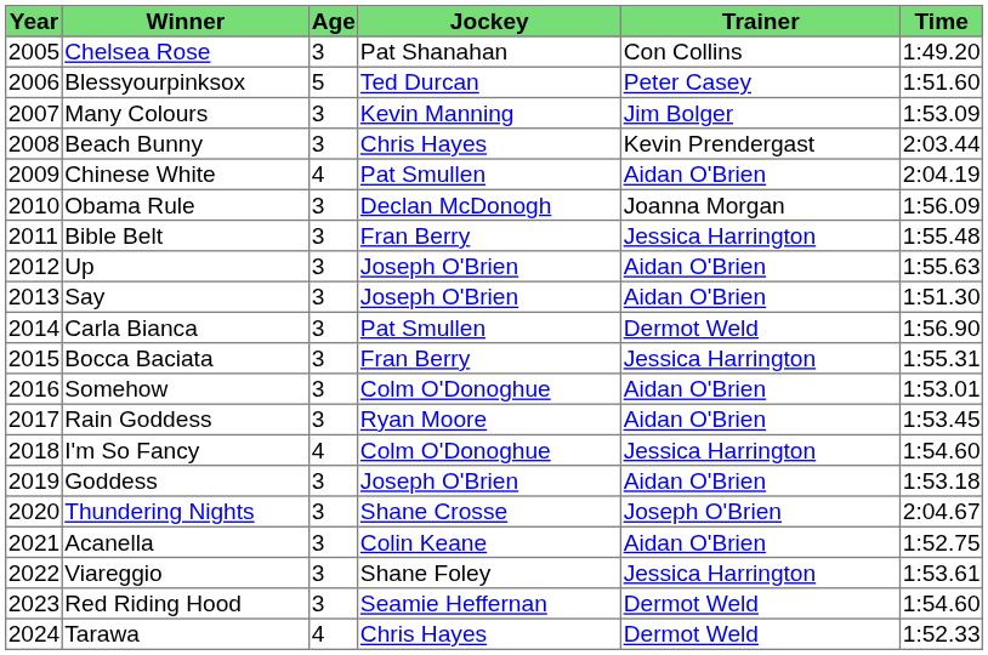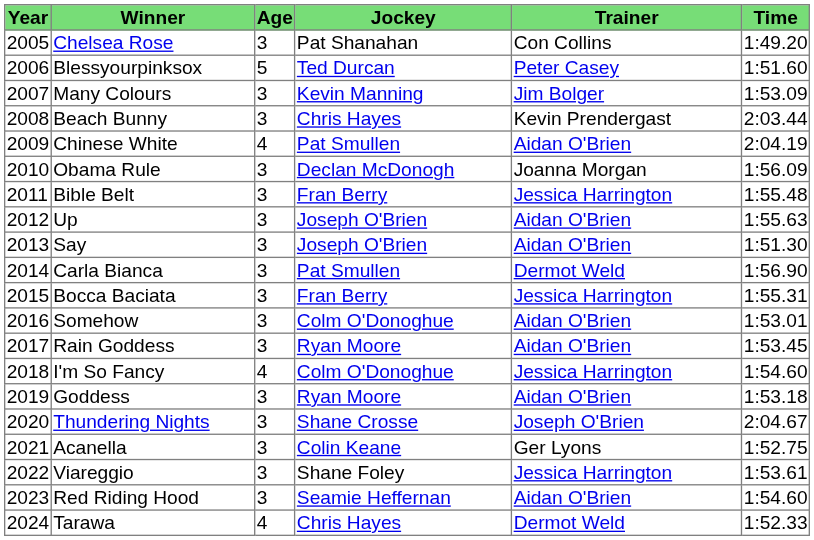 <table class = "sortable" | border="1" style="border-collapse: collapse; font-size:90%">
 <tr bgcolor="#77dd77" align="center">
 <th>Year</th>
 <th>Winner</th>
 <th>Age</th>
 <th>Jockey</th>
 <th>Trainer</th>
 <th>Time</th>
 </tr>
 <tr>
 <td>2005</td>
 <td width=150px><a href='#'>Chelsea Rose</a></td>
 <td>3</td>
 <td width=160px>Pat Shanahan</td>
 <td width=170px>Con Collins</td>
 <td>1:49.20</td>
 </tr>
 <tr>
 <td>2006</td>
 <td>Blessyourpinksox</td>
 <td>5</td>
 <td><a href='#'>Ted Durcan</a></td>
 <td><a href='#'>Peter Casey</a></td>
 <td>1:51.60</td>
 </tr>
 <tr>
 <td>2007</td>
 <td>Many Colours</td>
 <td>3</td>
 <td><a href='#'>Kevin Manning</a></td>
 <td><a href='#'>Jim Bolger</a></td>
 <td>1:53.09</td>
 </tr>
 <tr>
 <td>2008</td>
 <td>Beach Bunny</td>
 <td>3</td>
 <td><a href='#'>Chris Hayes</a></td>
 <td>Kevin Prendergast</td>
 <td>2:03.44</td>
 </tr>
 <tr>
 <td>2009</td>
 <td>Chinese White</td>
 <td>4</td>
 <td><a href='#'>Pat Smullen</a></td>
 <td><a href='#'>Aidan O'Brien</a></td>
 <td>2:04.19</td>
 </tr>
 <tr>
 <td>2010</td>
 <td>Obama Rule</td>
 <td>3</td>
 <td><a href='#'>Declan McDonogh</a></td>
 <td>Joanna Morgan</td>
 <td>1:56.09</td>
 </tr>
 <tr>
 <td>2011</td>
 <td>Bible Belt</td>
 <td>3</td>
 <td><a href='#'>Fran Berry</a></td>
 <td><a href='#'>Jessica Harrington</a></td>
 <td>1:55.48</td>
 </tr>
 <tr>
 <td>2012</td>
 <td>Up</td>
 <td>3</td>
 <td><a href='#'>Joseph O'Brien</a></td>
 <td><a href='#'>Aidan O'Brien</a></td>
 <td>1:55.63</td>
 </tr>
 <tr>
 <td>2013</td>
 <td>Say</td>
 <td>3</td>
 <td><a href='#'>Joseph O'Brien</a></td>
 <td><a href='#'>Aidan O'Brien</a></td>
 <td>1:51.30</td>
 </tr>
 <tr>
 <td>2014</td>
 <td>Carla Bianca</td>
 <td>3</td>
 <td><a href='#'>Pat Smullen</a></td>
 <td><a href='#'>Dermot Weld</a></td>
 <td>1:56.90</td>
 </tr>
 <tr>
 <td>2015</td>
 <td>Bocca Baciata</td>
 <td>3</td>
 <td><a href='#'>Fran Berry</a></td>
 <td><a href='#'>Jessica Harrington</a></td>
 <td>1:55.31</td>
 </tr>
 <tr>
 <td>2016</td>
 <td>Somehow</td>
 <td>3</td>
 <td><a href='#'>Colm O'Donoghue</a></td>
 <td><a href='#'>Aidan O'Brien</a></td>
 <td>1:53.01</td>
 </tr>
 <tr>
 <td>2017</td>
 <td>Rain Goddess</td>
 <td>3</td>
 <td><a href='#'>Ryan Moore</a></td>
 <td><a href='#'>Aidan O'Brien</a></td>
 <td>1:53.45</td>
 </tr>
 <tr>
 <td>2018</td>
 <td>I'm So Fancy</td>
 <td>4</td>
 <td><a href='#'>Colm O'Donoghue</a></td>
 <td><a href='#'>Jessica Harrington</a></td>
 <td>1:54.60</td>
 </tr>
 <tr>
 <td>2019</td>
 <td>Goddess</td>
 <td>3</td>
-<td><a href='#'>Joseph O'Brien</a></td>
+<td><a href='#'>Ryan Moore</a></td>
 <td><a href='#'>Aidan O'Brien</a></td>
 <td>1:53.18</td>
 </tr>
 <tr>
 <td>2020</td>
 <td><a href='#'>Thundering Nights</a></td>
 <td>3</td>
 <td><a href='#'>Shane Crosse</a></td>
 <td><a href='#'>Joseph O'Brien</a></td>
 <td>2:04.67</td>
 </tr>
 <tr>
 <td>2021</td>
 <td>Acanella</td>
 <td>3</td>
 <td><a href='#'>Colin Keane</a></td>
-<td><a href='#'>Aidan O'Brien</a></td>
+<td>Ger Lyons</td>
 <td>1:52.75</td>
 </tr>
 <tr>
 <td>2022</td>
 <td>Viareggio</td>
 <td>3</td>
 <td>Shane Foley</td>
 <td><a href='#'>Jessica Harrington</a></td>
 <td>1:53.61</td>
 </tr>
 <tr>
 <td>2023</td>
 <td>Red Riding Hood</td>
 <td>3</td>
 <td><a href='#'>Seamie Heffernan</a></td>
-<td><a href='#'>Dermot Weld</a></td>
+<td><a href='#'>Aidan O'Brien</a></td>
 <td>1:54.60</td>
 </tr>
 <tr>
 <td>2024</td>
 <td>Tarawa</td>
 <td>4</td>
 <td><a href='#'>Chris Hayes</a></td>
 <td><a href='#'>Dermot Weld</a></td>
 <td>1:52.33</td>
 </tr>
 </table>
